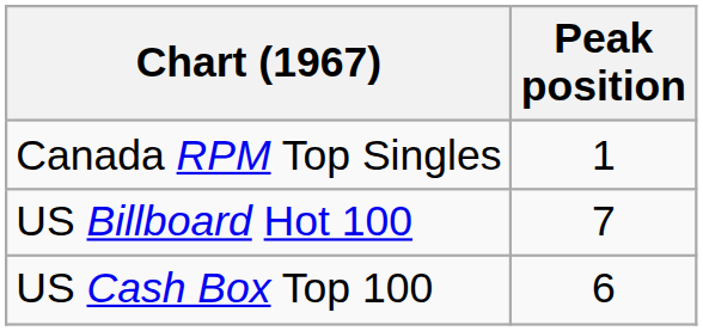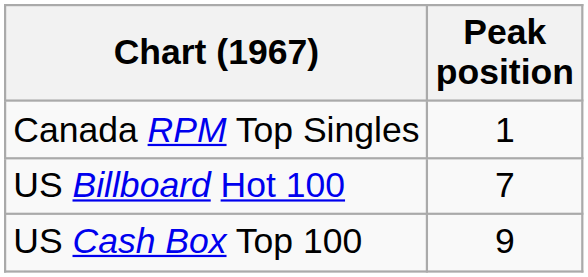 <table class="wikitable sortable">
 <tr>
 <th>Chart (1967)</th>
 <th>Peak<br>position</th>
 </tr>
 <tr>
 <td>Canada <em><a href='#'>RPM</a></em> Top Singles</td>
 <td style="text-align:center;">1</td>
 </tr>
 <tr>
 <td>US <em><a href='#'>Billboard</a></em> <a href='#'>Hot 100</a></td>
 <td style="text-align:center;">7</td>
 </tr>
 <tr>
 <td>US <a href='#'><em>Cash Box</em></a> Top 100</td>
-<td align="center">6</td>
+<td align="center">9</td>
 </tr>
 </table>
